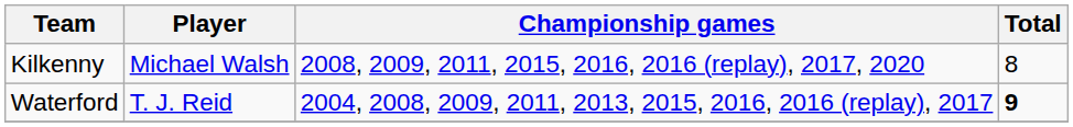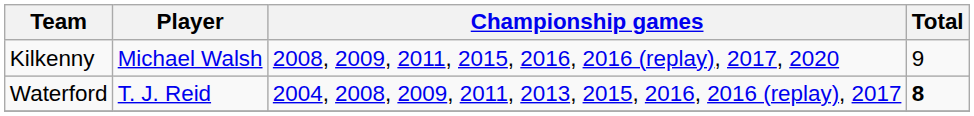 <table class="wikitable">
 <tr>
 <th>Team</th>
 <th>Player</th>
 <th><a href='#'>Championship games</a></th>
 <th>Total</th>
 </tr>
 <tr>
 <td>Kilkenny</td>
 <td><a href='#'>Michael Walsh</a></td>
 <td><a href='#'>2008</a>, <a href='#'>2009</a>, <a href='#'>2011</a>, <a href='#'>2015</a>, <a href='#'>2016</a>, <a href='#'>2016 (replay)</a>, <a href='#'>2017</a>, <a href='#'>2020</a></td>
-<td>8</td>
+<td>9</td>
 </tr>
 <tr>
 <td>Waterford</td>
 <td><a href='#'>T. J. Reid</a></td>
 <td><a href='#'>2004</a>, <a href='#'>2008</a>, <a href='#'>2009</a>, <a href='#'>2011</a>, <a href='#'>2013</a>, <a href='#'>2015</a>, <a href='#'>2016</a>, <a href='#'>2016 (replay)</a>, <a href='#'>2017</a></td>
-<td><strong>9</strong></td>
+<td><strong>8</strong></td>
 </tr>
 <tr>
 </tr>
 </table>
